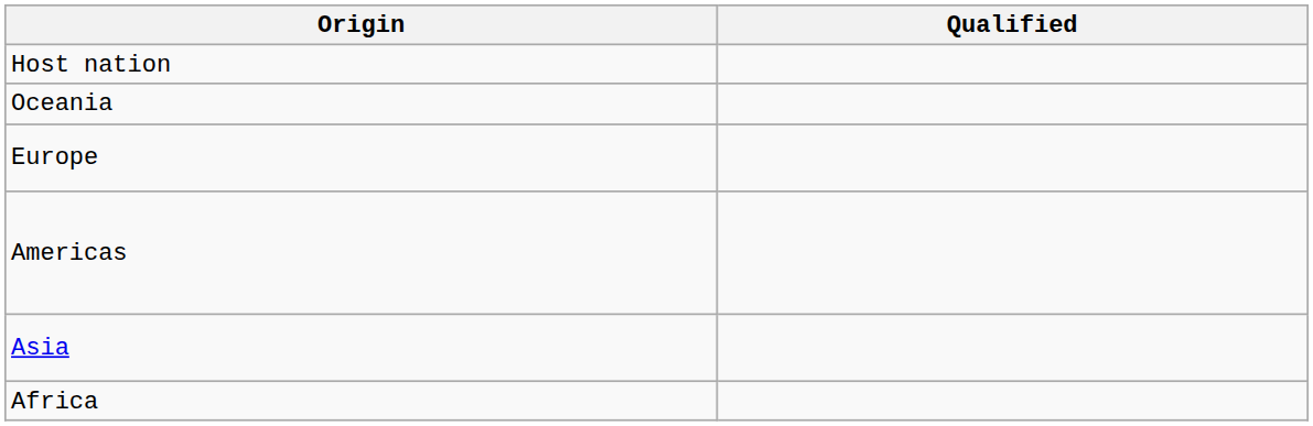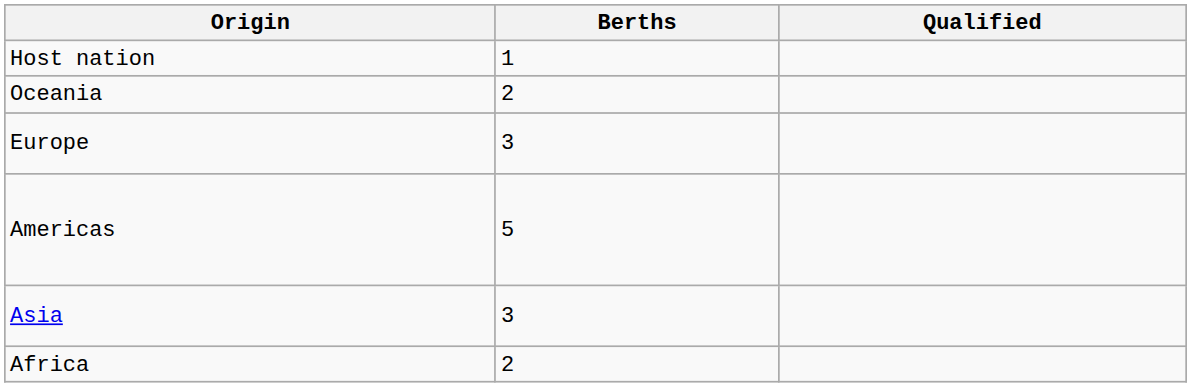 <table class="wikitable" style="width:700px;">
 <tr>
 <th>Origin</th>
+<th>Berths</th>
 <th>Qualified</th>
 </tr>
 <tr>
 <td>Host nation</td>
+<td>1</td>
 <td></td>
 </tr>
 <tr>
 <td>Oceania</td>
+<td>2</td>
 <td> <br> </td>
 </tr>
 <tr>
 <td>Europe</td>
+<td>3</td>
 <td> <br>  <br> </td>
 </tr>
 <tr>
 <td>Americas</td>
+<td>5</td>
 <td> <br>  <br>  <br>  <br> </td>
 </tr>
 <tr>
 <td><a href='#'>Asia</a></td>
+<td>3</td>
 <td> <br>  <br> </td>
 </tr>
 <tr>
 <td>Africa</td>
+<td>2</td>
 <td> <br> </td>
 </tr>
 </table>
